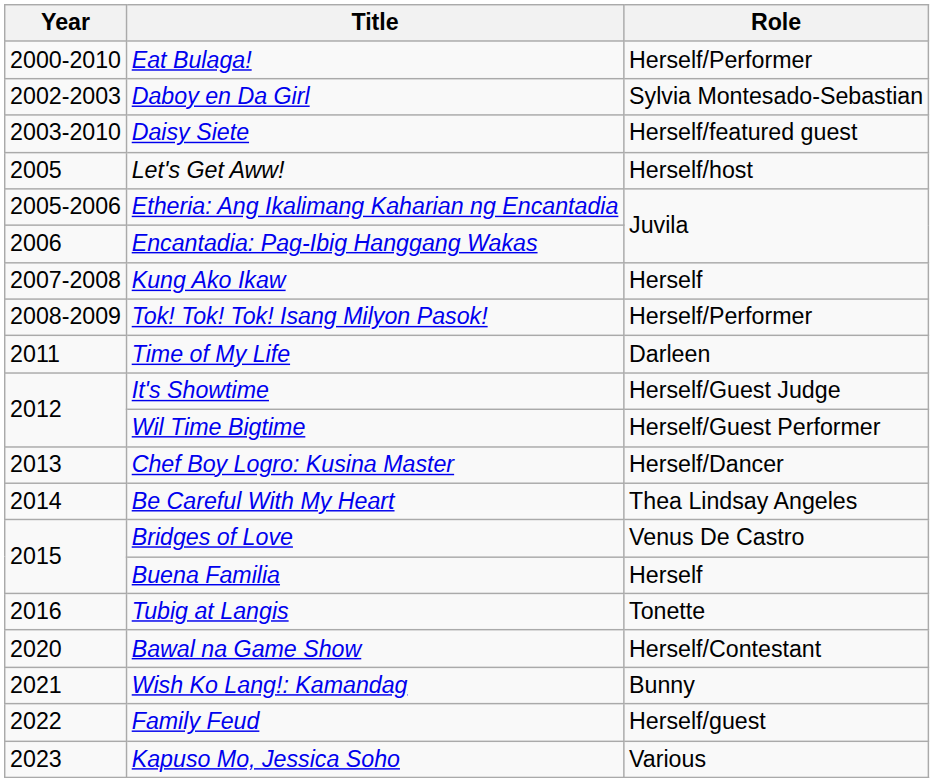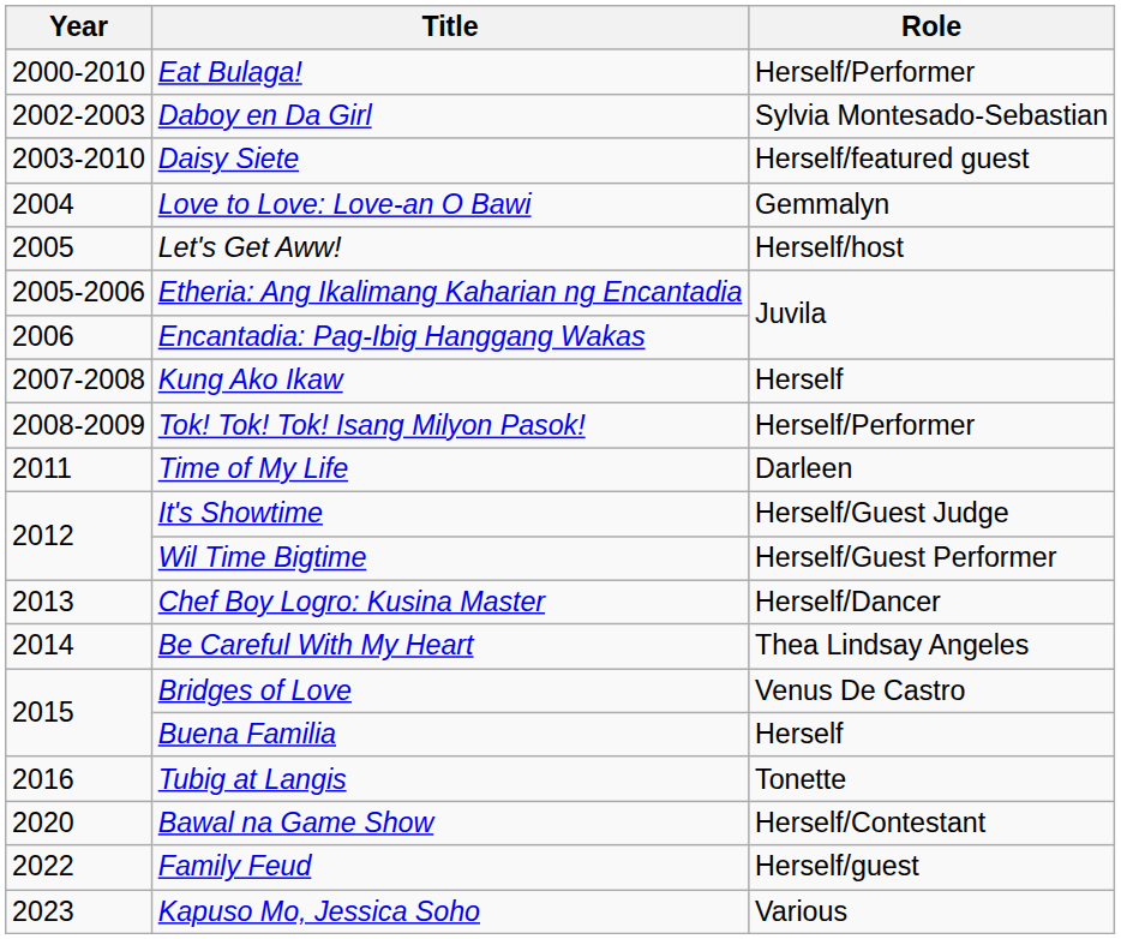 <table class="wikitable plainrowheaders sortable">
 <tr>
 <th>Year</th>
 <th>Title</th>
 <th>Role</th>
 </tr>
 <tr>
 <td>2000-2010</td>
 <td><em><a href='#'>Eat Bulaga!</a></em></td>
 <td>Herself/Performer</td>
 </tr>
 <tr>
 <td>2002-2003</td>
 <td><em><a href='#'>Daboy en Da Girl</a></em></td>
 <td>Sylvia Montesado-Sebastian</td>
 </tr>
 <tr>
 <td>2003-2010</td>
 <td><em><a href='#'>Daisy Siete</a></em></td>
 <td>Herself/featured guest</td>
+</tr>
+<tr>
+<td>2004</td>
+<td><em><a href='#'>Love to Love: Love-an O Bawi</a></em></td>
+<td>Gemmalyn</td>
 </tr>
 <tr>
 <td>2005</td>
 <td><em>Let's Get Aww!</em></td>
 <td>Herself/host</td>
 </tr>
 <tr>
 <td>2005-2006</td>
 <td><em><a href='#'>Etheria: Ang Ikalimang Kaharian ng Encantadia</a></em></td>
 <td rowspan="2">Juvila</td>
 </tr>
 <tr>
 <td>2006</td>
 <td><em><a href='#'>Encantadia: Pag-Ibig Hanggang Wakas</a></em></td>
 </tr>
 <tr>
 <td>2007-2008</td>
 <td><em><a href='#'>Kung Ako Ikaw</a></em></td>
 <td>Herself</td>
 </tr>
 <tr>
 <td>2008-2009</td>
 <td><em><a href='#'>Tok! Tok! Tok! Isang Milyon Pasok!</a></em></td>
 <td>Herself/Performer</td>
 </tr>
 <tr>
 <td>2011</td>
 <td><em><a href='#'>Time of My Life</a></em></td>
 <td>Darleen</td>
 </tr>
 <tr>
 <td rowspan="2">2012</td>
 <td><em><a href='#'>It's Showtime</a></em></td>
 <td>Herself/Guest Judge</td>
 </tr>
 <tr>
 <td><em><a href='#'>Wil Time Bigtime</a></em></td>
 <td>Herself/Guest Performer</td>
 </tr>
 <tr>
 <td>2013</td>
 <td><em><a href='#'>Chef Boy Logro: Kusina Master</a></em></td>
 <td>Herself/Dancer</td>
 </tr>
 <tr>
 <td>2014</td>
 <td><em><a href='#'>Be Careful With My Heart</a></em></td>
 <td>Thea Lindsay Angeles</td>
 </tr>
 <tr>
 <td rowspan="2">2015</td>
 <td><em><a href='#'>Bridges of Love</a></em></td>
 <td>Venus De Castro</td>
 </tr>
 <tr>
 <td><em><a href='#'>Buena Familia</a></em></td>
 <td>Herself</td>
 </tr>
 <tr>
 <td>2016</td>
 <td><em><a href='#'>Tubig at Langis</a></em></td>
 <td>Tonette</td>
 </tr>
 <tr>
 <td>2020</td>
 <td><em><a href='#'>Bawal na Game Show</a></em></td>
 <td>Herself/Contestant</td>
 </tr>
 <tr>
-<td>2021</td>
-<td><em><a href='#'>Wish Ko Lang!: Kamandag</a></em></td>
-<td>Bunny</td>
-</tr>
-<tr>
 <td>2022</td>
 <td><em><a href='#'>Family Feud</a></em></td>
 <td>Herself/guest</td>
 </tr>
 <tr>
 <td>2023</td>
 <td><em><a href='#'>Kapuso Mo, Jessica Soho</a></em></td>
 <td>Various</td>
 </tr>
 <tr>
 </tr>
 </table>
